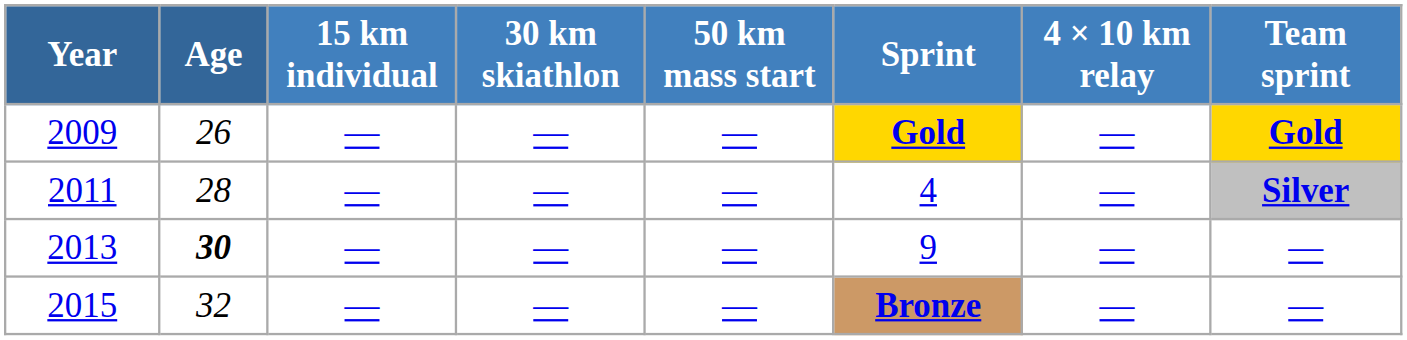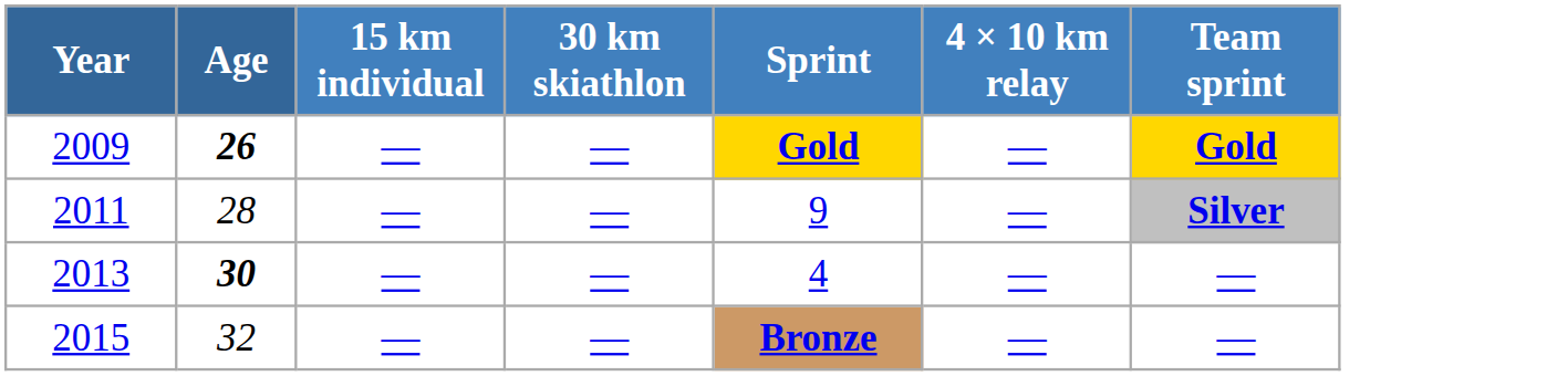 <table class="wikitable" style="font-size:95%; text-align:center; border:grey solid 1px; border-collapse:collapse; background:#ffffff;">
 <tr>
 <th style="background-color:#369; color:white; width:60px;"> Year </th>
 <th style="background-color:#369; color:white; width:40px;"> Age </th>
 <th style="background-color:#4180be; color:white; width:75px;"> 15 km <br> individual </th>
 <th style="background-color:#4180be; color:white; width:75px;"> 30 km <br> skiathlon </th>
-<th style="background-color:#4180be; color:white; width:75px;"> 50 km <br> mass start </th>
 <th style="background-color:#4180be; color:white; width:75px;"> Sprint </th>
 <th style="background-color:#4180be; color:white; width:75px;"> 4 × 10 km <br> relay </th>
 <th style="background-color:#4180be; color:white; width:75px;"> Team <br> sprint </th>
 </tr>
 <tr>
 <td><a href='#'>2009</a></td>
-<td><em>26</em></td>
-<td><a href='#'>—</a></td>
+<td><strong><em>26</em></strong></td>
 <td><a href='#'>—</a></td>
 <td><a href='#'>—</a></td>
 <td style="background:gold;"><a href='#'><strong>Gold</strong></a></td>
 <td><a href='#'>—</a></td>
 <td style="background:gold;"><a href='#'><strong>Gold</strong></a></td>
 </tr>
 <tr>
 <td><a href='#'>2011</a></td>
 <td><em>28</em></td>
 <td><a href='#'>—</a></td>
 <td><a href='#'>—</a></td>
-<td><a href='#'>—</a></td>
-<td><a href='#'>4</a></td>
+<td><a href='#'>9</a></td>
 <td><a href='#'>—</a></td>
 <td style="background:silver;"><a href='#'><strong>Silver</strong></a></td>
 </tr>
 <tr>
 <td><a href='#'>2013</a></td>
 <td><strong><em>30</em></strong></td>
 <td><a href='#'>—</a></td>
 <td><a href='#'>—</a></td>
-<td><a href='#'>—</a></td>
-<td><a href='#'>9</a></td>
+<td><a href='#'>4</a></td>
 <td><a href='#'>—</a></td>
 <td><a href='#'>—</a></td>
 </tr>
 <tr>
 <td><a href='#'>2015</a></td>
 <td><em>32</em></td>
 <td><a href='#'>—</a></td>
 <td><a href='#'>—</a></td>
-<td><a href='#'>—</a></td>
 <td style="background:#c96;"><a href='#'><strong>Bronze</strong></a></td>
 <td><a href='#'>—</a></td>
 <td><a href='#'>—</a></td>
 </tr>
 </table>
